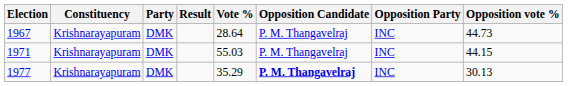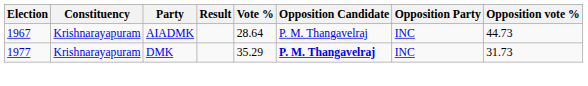 <table class="sortable wikitable"style="font-size: 95%">
 <tr>
 <th>Election</th>
 <th>Constituency</th>
 <th>Party</th>
 <th>Result</th>
 <th>Vote %</th>
 <th>Opposition Candidate</th>
 <th>Opposition Party</th>
 <th>Opposition vote %</th>
 </tr>
 <tr>
 <td><a href='#'>1967</a></td>
 <td><a href='#'>Krishnarayapuram</a></td>
-<td><a href='#'>DMK</a></td>
+<td><a href='#'>AIADMK</a></td>
 <td></td>
 <td>28.64</td>
 <td><a href='#'>P. M. Thangavelraj</a></td>
 <td><a href='#'>INC</a></td>
 <td>44.73</td>
-</tr>
-<tr>
-<td><a href='#'>1971</a></td>
-<td><a href='#'>Krishnarayapuram</a></td>
-<td><a href='#'>DMK</a></td>
-<td></td>
-<td>55.03</td>
-<td><a href='#'>P. M. Thangavelraj</a></td>
-<td><a href='#'>INC</a></td>
-<td>44.15</td>
 </tr>
 <tr>
 <td><a href='#'>1977</a></td>
 <td><a href='#'>Krishnarayapuram</a></td>
 <td><a href='#'>DMK</a></td>
 <td></td>
 <td>35.29</td>
 <td><strong><a href='#'>P. M. Thangavelraj</a></strong></td>
 <td><a href='#'>INC</a></td>
-<td>30.13</td>
+<td>31.73</td>
 </tr>
 </table>
